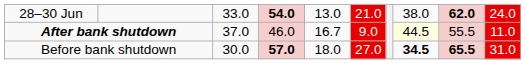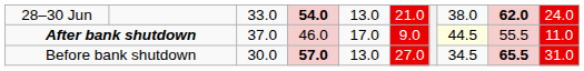 <table class="wikitable collapsible collapsed" style="text-align:center; border:0px; line-height:14px; margin-top:-1px; margin-bottom:0;">
 <tr>
 <th style="text-align:center; font-weight:normal; background:#F9F9F9" width=115px>28–30 Jun</th>
 <td width=150></td>
 <td width=50>33.0</td>
 <td width=50 style="background:#F6CECE"><strong>54.0</strong></td>
 <td width=50>13.0</td>
 <td width=35 style="background:#E90000; color:white;">21.0</td>
 <th width=1 rowspan="3"></th>
 <td width=50>38.0</td>
 <td width=50 style="background:#F6CECE"><strong>62.0</strong></td>
 <td width=35 style="background:#E90000; color:white;">24.0</td>
 </tr>
 <tr>
 <td colspan="2"><strong><em>After<strong> bank shutdown<em></td>
 <td>37.0</td>
 <td style="background:#F6CECE"></strong>46.0<strong></td>
-<td>16.7</td>
+<td>17.0</td>
 <td style="background:#E90000; color:white;">9.0</td>
 <td style="background: lightyellow;">44.5</td>
 <td style="background:#F6CECE"></strong>55.5<strong></td>
 <td style="background:#E90000; color:white;">11.0</td>
 </tr>
 <tr>
 <td colspan="2"></em></strong>Before</strong> bank shutdown</em></td>
 <td>30.0</td>
 <td style="background:#F6CECE"><strong>57.0</strong></td>
-<td>18.0</td>
+<td>13.0</td>
 <td style="background:#E90000; color:white;">27.0</td>
-<td><strong>34.5</strong></td>
+<td>34.5</td>
 <td style="background:#F6CECE"><strong>65.5</strong></td>
 <td style="background:#E90000; color:white;">31.0</td>
 </tr>
 </table>
